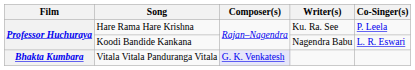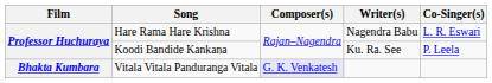 <table class="wikitable">
 <tr>
 <th>Film</th>
 <th>Song</th>
 <th>Composer(s)</th>
 <th>Writer(s)</th>
 <th>Co-Singer(s)</th>
 </tr>
 <tr>
 <th rowspan=2><em><a href='#'>Professor Huchuraya</a></em></th>
 <td>Hare Rama Hare Krishna</td>
 <td rowspan=2><em><a href='#'>Rajan–Nagendra</a></em></td>
-<td>Ku. Ra. See</td>
-<td><a href='#'>P. Leela</a></td>
+<td>Nagendra Babu</td>
+<td><a href='#'>L. R. Eswari</a></td>
 </tr>
 <tr>
 <td>Koodi Bandide Kankana</td>
-<td>Nagendra Babu</td>
-<td><a href='#'>L. R. Eswari</a></td>
+<td>Ku. Ra. See</td>
+<td><a href='#'>P. Leela</a></td>
 </tr>
 <tr>
 <th><em><a href='#'>Bhakta Kumbara</a></em></th>
 <td>Vitala Vitala Panduranga Vitala</td>
 <td style="background: lavender;"><a href='#'>G. K. Venkatesh</a></td>
 <td></td>
 <td></td>
 </tr>
 </table>
